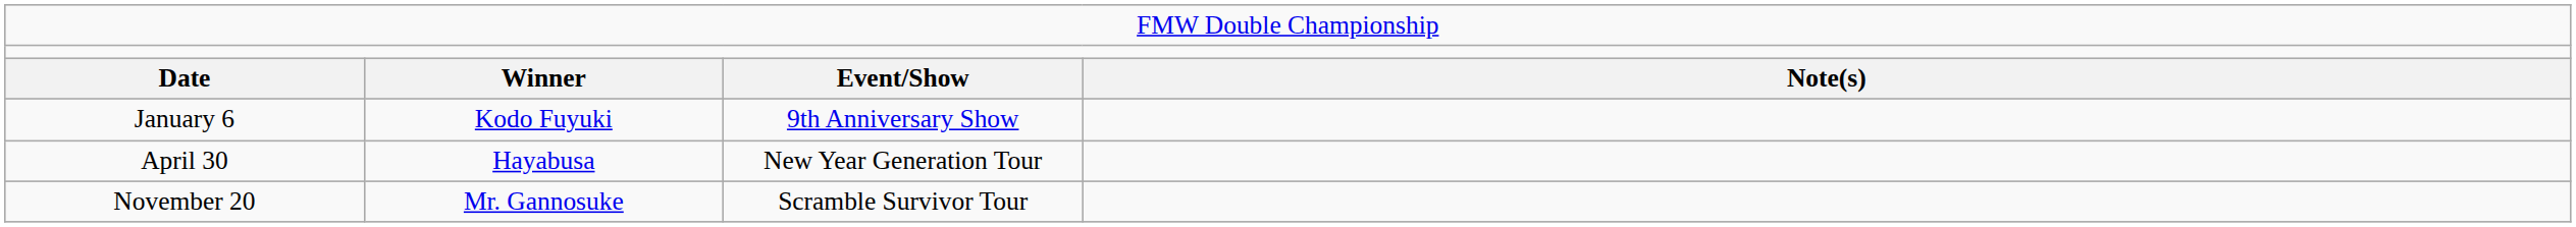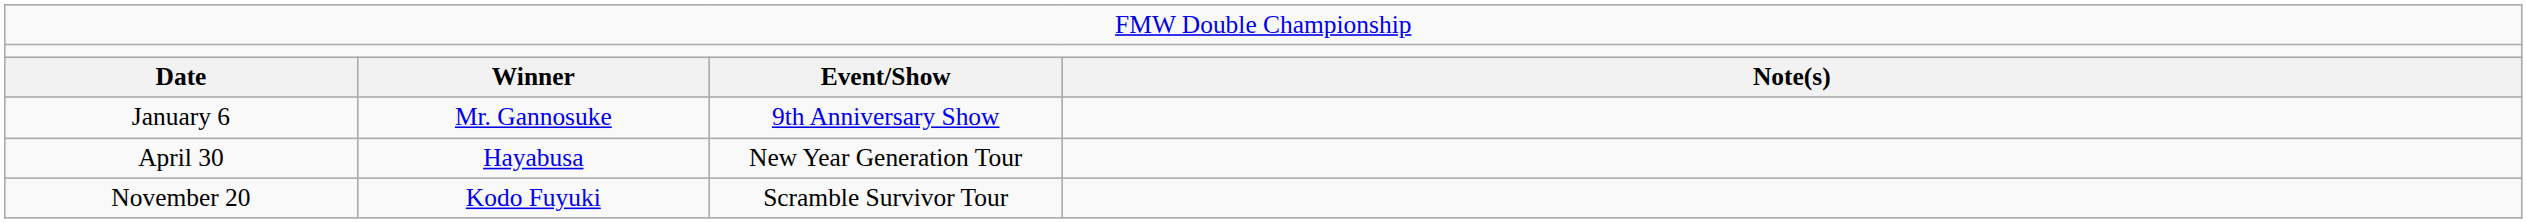 <table class="wikitable" style="text-align:center; width:100%;">
 <tr>
 <td colspan="5"><a href='#'>FMW Double Championship</a></td>
 </tr>
 <tr>
 <td colspan="5"><strong></strong></td>
 </tr>
 <tr>
 <th width="14%">Date</th>
 <th width="14%">Winner</th>
 <th width="14%">Event/Show</th>
 <th width="58%">Note(s)</th>
 </tr>
 <tr>
 <td>January 6</td>
-<td><a href='#'>Kodo Fuyuki</a></td>
+<td><a href='#'>Mr. Gannosuke</a></td>
 <td><a href='#'>9th Anniversary Show</a></td>
 <td align="left"></td>
 </tr>
 <tr>
 <td>April 30</td>
 <td><a href='#'>Hayabusa</a></td>
 <td>New Year Generation Tour</td>
 <td align="left"></td>
 </tr>
 <tr>
 <td>November 20</td>
-<td><a href='#'>Mr. Gannosuke</a></td>
+<td><a href='#'>Kodo Fuyuki</a></td>
 <td>Scramble Survivor Tour</td>
 <td align="left"></td>
 </tr>
 </table>
